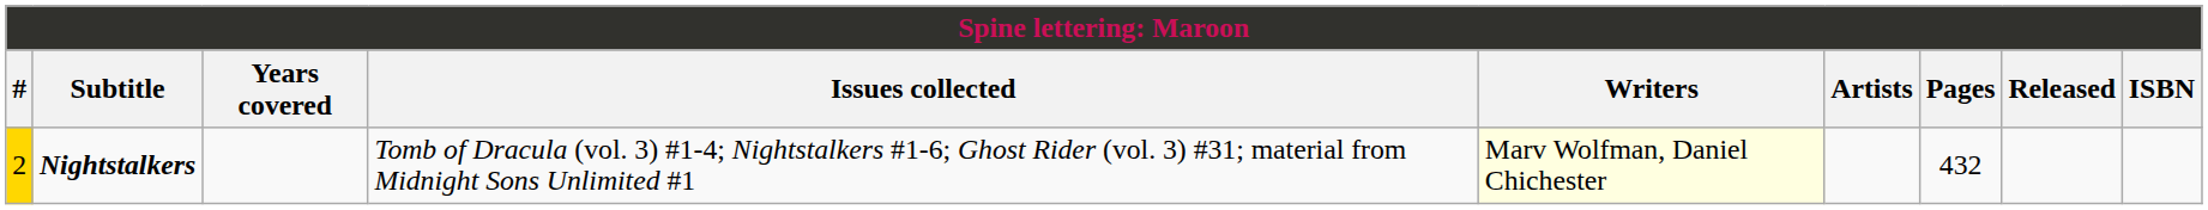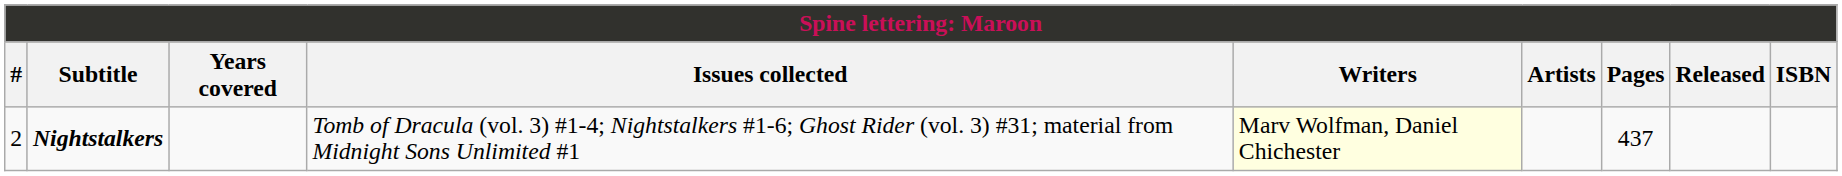 <table class="wikitable sortable" width=98%>
 <tr>
 <th colspan=9 style="background-color: #31312D; color: #CA0F58;">Spine lettering: Maroon</th>
 </tr>
 <tr>
 <th class="unsortable">#</th>
 <th class="unsortable">Subtitle</th>
 <th>Years covered</th>
 <th class="unsortable">Issues collected</th>
 <th class="unsortable">Writers</th>
 <th class="unsortable">Artists</th>
 <th class="unsortable">Pages</th>
 <th>Released</th>
 <th class="unsortable">ISBN</th>
 </tr>
 <tr>
-<td style="background: gold;">2</td>
+<td>2</td>
 <td><strong><em>Nightstalkers</em></strong></td>
 <td></td>
 <td><em>Tomb of Dracula</em> (vol. 3) #1-4; <em>Nightstalkers</em> #1-6; <em>Ghost Rider</em> (vol. 3) #31; material from <em>Midnight Sons Unlimited</em> #1</td>
 <td style="background: lightyellow;">Marv Wolfman, Daniel Chichester</td>
 <td> </td>
-<td style="text-align: center;">432</td>
+<td style="text-align: center;">437</td>
 <td></td>
 <td></td>
 </tr>
 </table>
